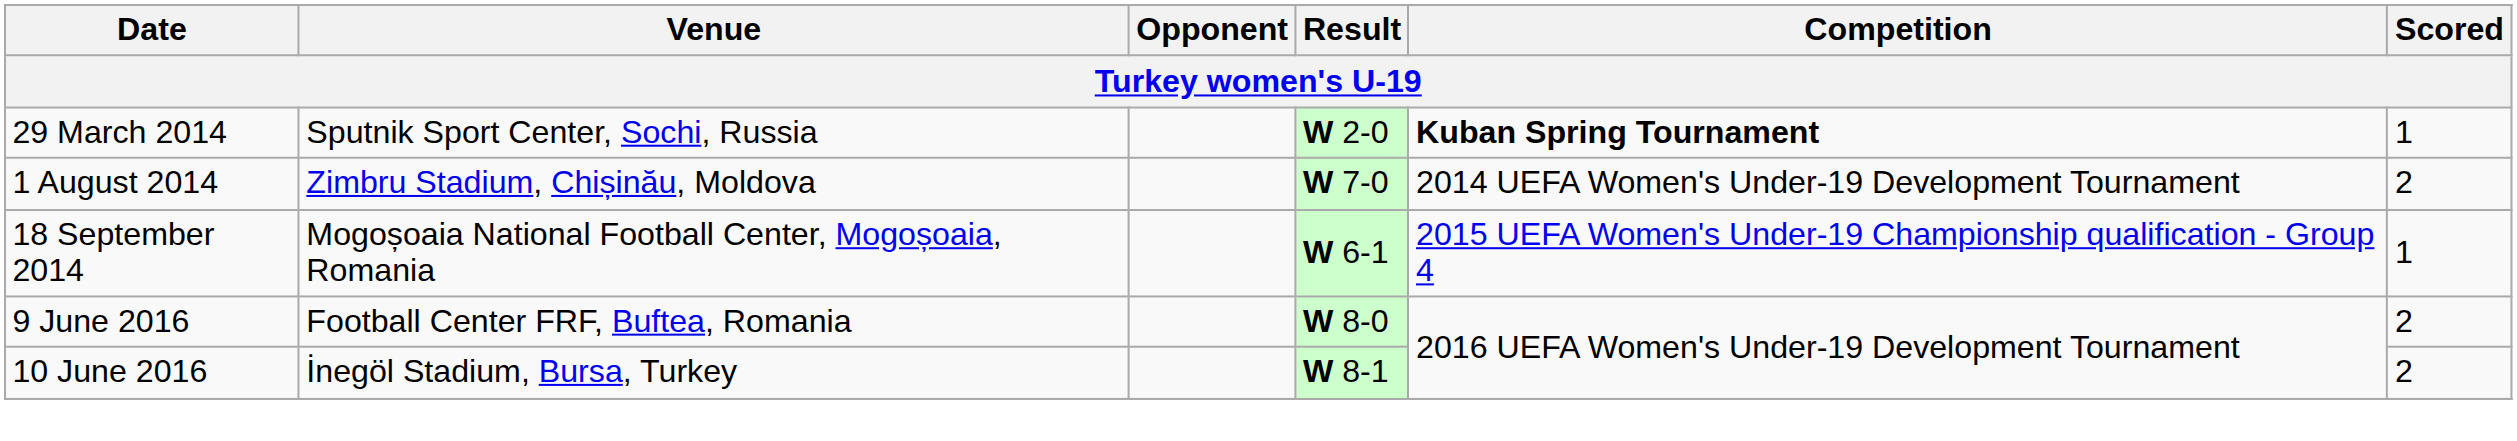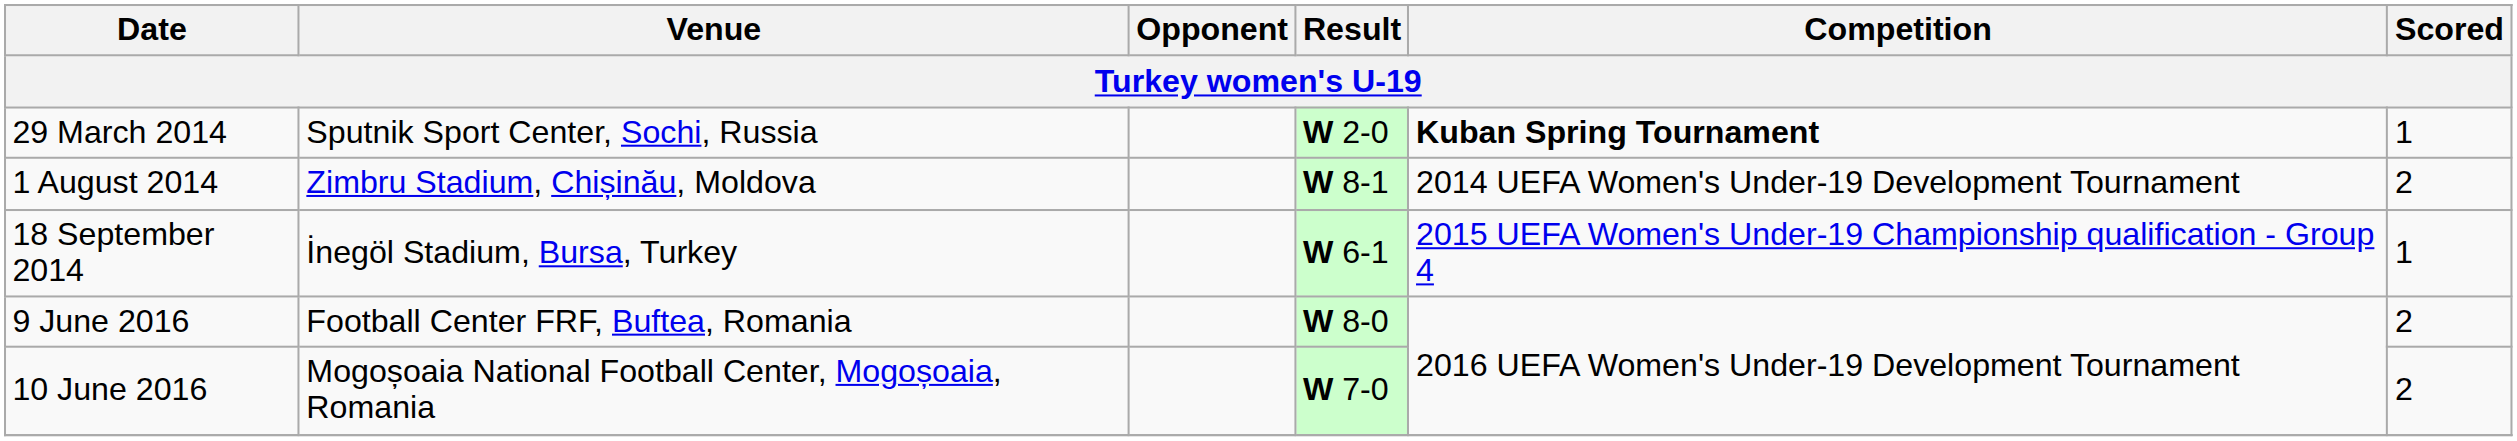 <table class=wikitable>
 <tr>
 </tr>
 <tr>
 <th>Date</th>
 <th>Venue</th>
 <th>Opponent</th>
 <th>Result</th>
 <th>Competition</th>
 <th>Scored</th>
 </tr>
 <tr>
 <th colspan=6><a href='#'>Turkey women's U-19</a></th>
 </tr>
 <tr>
 <td>29 March 2014</td>
 <td>Sputnik Sport Center, <a href='#'>Sochi</a>, Russia</td>
 <td></td>
 <td bgcolor=ccffcc><strong>W</strong>  2-0</td>
 <td><strong>Kuban Spring Tournament</strong></td>
 <td>1</td>
 </tr>
 <tr>
 <td>1 August 2014</td>
 <td><a href='#'>Zimbru Stadium</a>, <a href='#'>Chișinău</a>, Moldova</td>
 <td></td>
-<td bgcolor=ccffcc><strong>W</strong>  7-0</td>
+<td bgcolor=ccffcc><strong>W</strong>  8-1</td>
 <td>2014 UEFA Women's Under-19 Development Tournament</td>
 <td>2</td>
 </tr>
 <tr>
 <td>18 September 2014</td>
-<td>Mogoșoaia National Football Center, <a href='#'>Mogoșoaia</a>, Romania</td>
+<td>İnegöl Stadium, <a href='#'>Bursa</a>, Turkey</td>
 <td></td>
 <td bgcolor=ccffcc><strong>W</strong>  6-1</td>
 <td><a href='#'>2015 UEFA Women's Under-19 Championship qualification - Group 4</a></td>
 <td>1</td>
 </tr>
 <tr>
 <td>9 June 2016</td>
 <td>Football Center FRF, <a href='#'>Buftea</a>, Romania</td>
 <td></td>
 <td bgcolor=ccffcc><strong>W</strong>  8-0</td>
 <td rowspan=2>2016 UEFA Women's Under-19 Development Tournament</td>
 <td>2</td>
 </tr>
 <tr>
 <td>10 June 2016</td>
-<td>İnegöl Stadium, <a href='#'>Bursa</a>, Turkey</td>
+<td>Mogoșoaia National Football Center, <a href='#'>Mogoșoaia</a>, Romania</td>
 <td></td>
-<td bgcolor=ccffcc><strong>W</strong>  8-1</td>
+<td bgcolor=ccffcc><strong>W</strong>  7-0</td>
 <td>2</td>
 </tr>
 <tr>
 </tr>
 </table>
